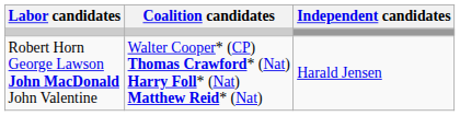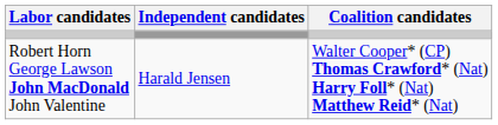 <table class="wikitable">
 <tr>
 <th><a href='#'>Labor</a> candidates</th>
+<th><a href='#'>Independent</a> candidates</th>
 <th><a href='#'>Coalition</a> candidates</th>
-<th><a href='#'>Independent</a> candidates</th>
 </tr>
 <tr bgcolor="#cccccc">
 <td></td>
+<td bgcolor="#999999"></td>
 <td></td>
-<td bgcolor="#999999"></td>
 </tr>
 <tr>
 <td>Robert Horn<br><a href='#'>George Lawson</a><br><strong><a href='#'>John MacDonald</a></strong><br>John Valentine</td>
+<td><a href='#'>Harald Jensen</a></td>
 <td><a href='#'>Walter Cooper</a>* (<a href='#'>CP</a>)<br><strong><a href='#'>Thomas Crawford</a></strong>* (<a href='#'>Nat</a>)<br><strong><a href='#'>Harry Foll</a></strong>* (<a href='#'>Nat</a>)<br><strong><a href='#'>Matthew Reid</a></strong>* (<a href='#'>Nat</a>)</td>
-<td><a href='#'>Harald Jensen</a></td>
 </tr>
 </table>
